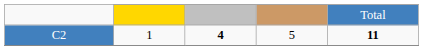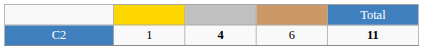 <table class="wikitable"  style="font-size:95%; text-align:center; border:gray solid 1px; width:40%;">
 <tr>
 <td rowspan="2" style="width:3%;"></td>
 </tr>
 <tr>
 <td style="width:2%;" bgcolor=gold></td>
 <td style="width:2%;" bgcolor=silver></td>
 <td style="width:2%;" bgcolor=cc9966></td>
 <td style="width:2%; background-color:#4180be; color:white;">Total</td>
 </tr>
 <tr>
 <td style="background-color:#4180be; color:white;">C2</td>
 <td>1</td>
 <td><strong>4</strong></td>
-<td>5</td>
+<td>6</td>
 <td><strong>11</strong></td>
 </tr>
 <tr>
 </tr>
 </table>
